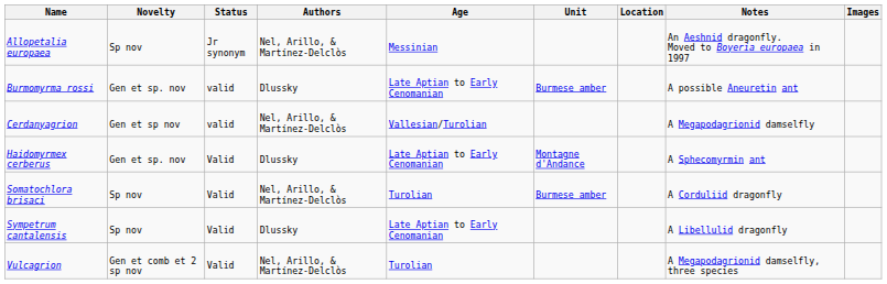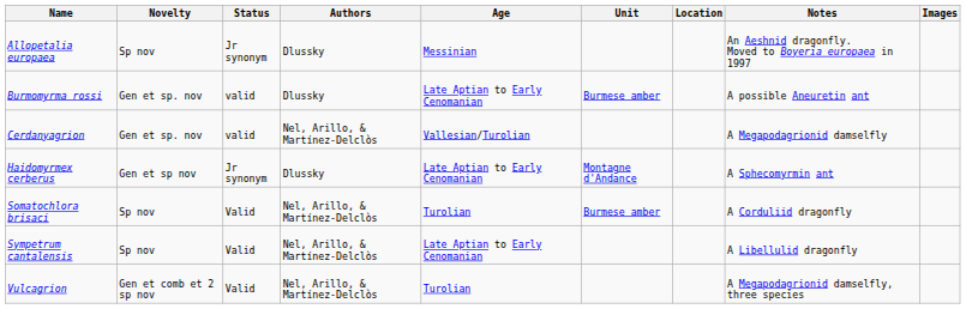 <table class="wikitable sortable" align="center" width="100%">
 <tr>
 <th>Name</th>
 <th>Novelty</th>
 <th>Status</th>
 <th>Authors</th>
 <th>Age</th>
 <th>Unit</th>
 <th>Location</th>
 <th>Notes</th>
 <th>Images</th>
 </tr>
 <tr>
 <td><br><em><a href='#'>Allopetalia europaea</a></em></td>
 <td><br>Sp nov</td>
 <td><br>Jr synonym</td>
-<td><br>Nel, Arillo, & Martínez-Delclòs</td>
+<td><br>Dlussky</td>
 <td><br><a href='#'>Messinian</a></td>
 <td></td>
 <td><br></td>
 <td><br>An <a href='#'>Aeshnid</a> dragonfly.<br> Moved to <em><a href='#'>Boyeria europaea</a></em> in 1997</td>
 <td><br></td>
 </tr>
 <tr>
 <td><br><em><a href='#'>Burmomyrma rossi</a></em></td>
 <td><br>Gen et sp. nov</td>
 <td><br>valid</td>
 <td><br>Dlussky</td>
 <td><br><a href='#'>Late Aptian</a> to <a href='#'>Early Cenomanian</a></td>
 <td><br><a href='#'>Burmese amber</a></td>
 <td><br></td>
 <td><br>A possible <a href='#'>Aneuretin</a> <a href='#'>ant</a></td>
 <td><br></td>
 </tr>
 <tr>
 <td><br><em><a href='#'>Cerdanyagrion</a></em></td>
-<td><br>Gen et sp nov</td>
+<td><br>Gen et sp. nov</td>
 <td><br>valid</td>
 <td><br>Nel, Arillo, & Martínez-Delclòs</td>
 <td><br><a href='#'>Vallesian</a>/<a href='#'>Turolian</a></td>
 <td></td>
 <td><br></td>
 <td><br>A <a href='#'>Megapodagrionid</a> damselfly</td>
 <td><br></td>
 </tr>
 <tr>
 <td><br><em><a href='#'>Haidomyrmex cerberus</a></em></td>
-<td><br>Gen et sp. nov</td>
-<td><br>Valid</td>
+<td><br>Gen et sp nov</td>
+<td><br>Jr synonym</td>
 <td><br>Dlussky</td>
 <td><br><a href='#'>Late Aptian</a> to <a href='#'>Early Cenomanian</a></td>
 <td><br><a href='#'>Montagne d'Andance</a></td>
 <td><br></td>
 <td><br>A <a href='#'>Sphecomyrmin</a> <a href='#'>ant</a></td>
 <td><br></td>
 </tr>
 <tr>
 <td><br><em><a href='#'>Somatochlora brisaci</a></em></td>
 <td><br>Sp nov</td>
 <td><br>Valid</td>
 <td><br>Nel, Arillo, & Martínez-Delclòs</td>
 <td><br><a href='#'>Turolian</a></td>
 <td><br><a href='#'>Burmese amber</a></td>
 <td><br></td>
 <td><br>A <a href='#'>Corduliid</a> dragonfly</td>
 <td><br></td>
 </tr>
 <tr>
 <td><br><em><a href='#'>Sympetrum cantalensis</a></em></td>
 <td><br>Sp nov</td>
 <td><br>Valid</td>
-<td><br>Dlussky</td>
+<td><br>Nel, Arillo, & Martínez-Delclòs</td>
 <td><br><a href='#'>Late Aptian</a> to <a href='#'>Early Cenomanian</a></td>
 <td></td>
 <td><br></td>
 <td><br>A <a href='#'>Libellulid</a> dragonfly</td>
 <td><br></td>
 </tr>
 <tr>
 <td><br><em><a href='#'>Vulcagrion</a></em></td>
 <td><br>Gen et comb et 2 sp nov</td>
 <td><br>Valid</td>
 <td><br>Nel, Arillo, & Martínez-Delclòs</td>
 <td><br><a href='#'>Turolian</a></td>
 <td></td>
 <td><br></td>
 <td><br>A <a href='#'>Megapodagrionid</a> damselfly, three species</td>
 <td><br></td>
 </tr>
 </table>
